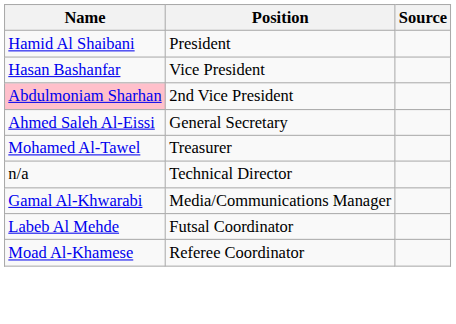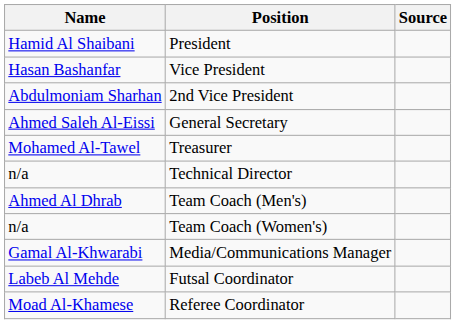 <table class="wikitable">
 <tr>
 <th>Name</th>
 <th>Position</th>
 <th>Source</th>
 </tr>
 <tr>
 <td> <a href='#'>Hamid Al Shaibani</a></td>
 <td>President</td>
 <td></td>
 </tr>
 <tr>
 <td> <a href='#'>Hasan Bashanfar</a></td>
 <td>Vice President</td>
 <td></td>
 </tr>
 <tr>
-<td style="background: pink;"> <a href='#'>Abdulmoniam Sharhan</a></td>
+<td> <a href='#'>Abdulmoniam Sharhan</a></td>
 <td>2nd Vice President</td>
 <td></td>
 </tr>
 <tr>
 <td> <a href='#'>Ahmed Saleh Al-Eissi</a></td>
 <td>General Secretary</td>
 <td></td>
 </tr>
 <tr>
 <td> <a href='#'>Mohamed Al-Tawel</a></td>
 <td>Treasurer</td>
 <td></td>
 </tr>
 <tr>
 <td>n/a</td>
 <td>Technical Director</td>
 <td></td>
 </tr>
 <tr>
+<td> <a href='#'>Ahmed Al Dhrab</a></td>
+<td>Team Coach (Men's)</td>
+<td></td>
+</tr>
+<tr>
+<td>n/a</td>
+<td>Team Coach (Women's)</td>
+<td></td>
+</tr>
+<tr>
 <td> <a href='#'>Gamal Al-Khwarabi</a></td>
 <td>Media/Communications Manager</td>
 <td></td>
 </tr>
 <tr>
 <td> <a href='#'>Labeb Al Mehde</a></td>
 <td>Futsal Coordinator</td>
 <td></td>
 </tr>
 <tr>
 <td> <a href='#'>Moad Al-Khamese</a></td>
 <td>Referee Coordinator</td>
 <td></td>
 </tr>
 </table>
